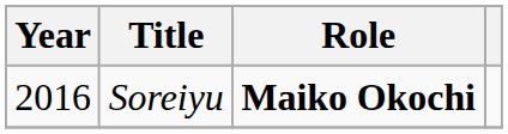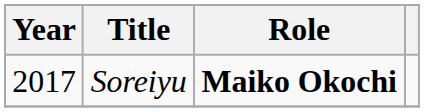 <table class="wikitable">
 <tr>
 <th>Year</th>
 <th>Title</th>
 <th>Role</th>
 <th></th>
 </tr>
 <tr>
-<td>2016</td>
+<td>2017</td>
 <td><em>Soreiyu</em></td>
 <td><strong>Maiko Okochi</strong></td>
 <td></td>
 </tr>
 <tr>
 </tr>
 </table>
